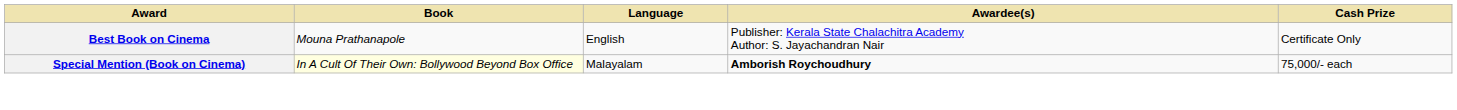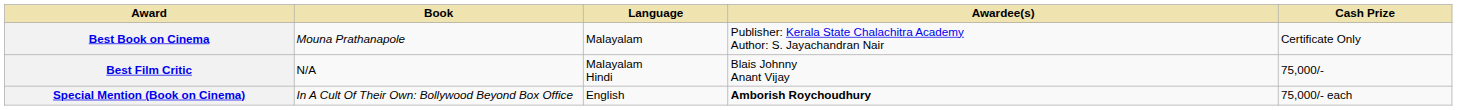 <table class="wikitable plainrowheaders" style="width:100%;">
 <tr>
 <th style="background-color:#EFE4B0;width:20%;">Award</th>
 <th style="background-color:#EFE4B0;width:20%;">Book</th>
 <th style="background-color:#EFE4B0;width:10%;">Language</th>
 <th style="background-color:#EFE4B0;width:38%;">Awardee(s)</th>
 <th style="background-color:#EFE4B0;width:12%;">Cash Prize</th>
 </tr>
 <tr>
 <th scope="row"><a href='#'>Best Book on Cinema</a></th>
 <td><em> Mouna Prathanapole </em></td>
-<td>English</td>
+<td>Malayalam</td>
 <td>Publisher: <a href='#'>Kerala State Chalachitra Academy</a><br>Author: S. Jayachandran Nair</td>
 <td>Certificate Only</td>
 </tr>
 <tr>
+<th scope="row"><a href='#'>Best Film Critic</a></th>
+<td>N/A</td>
+<td>Malayalam<br>Hindi</td>
+<td>Blais Johnny<br>Anant Vijay</td>
+<td> 75,000/-</td>
+</tr>
+<tr>
 <th scope="row"><a href='#'>Special Mention (Book on Cinema)</a></th>
-<td style="background: lightyellow;"><em>In A Cult Of Their Own: Bollywood Beyond Box Office</em></td>
-<td>Malayalam</td>
+<td><em>In A Cult Of Their Own: Bollywood Beyond Box Office</em></td>
+<td>English</td>
 <td><strong>Amborish Roychoudhury</strong></td>
 <td> 75,000/- each</td>
 </tr>
 </table>
